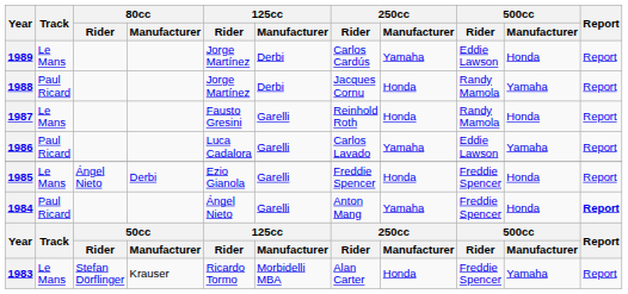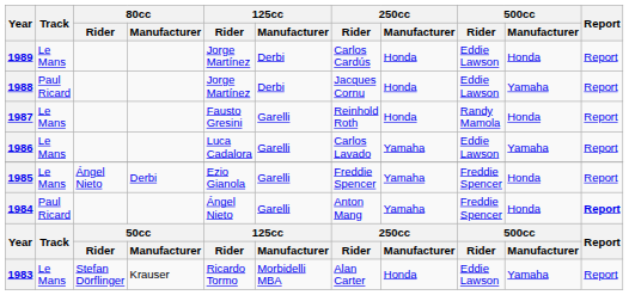 <table class="wikitable" style="font-size: 95%;">
 <tr>
 <th rowspan=2>Year</th>
 <th rowspan=2>Track</th>
 <th colspan=2>80cc</th>
 <th colspan=2>125cc</th>
 <th colspan=2>250cc</th>
 <th colspan=2>500cc</th>
 <th rowspan=2>Report</th>
 </tr>
 <tr>
 <th>Rider</th>
 <th>Manufacturer</th>
 <th>Rider</th>
 <th>Manufacturer</th>
 <th>Rider</th>
 <th>Manufacturer</th>
 <th>Rider</th>
 <th>Manufacturer</th>
 </tr>
 <tr>
 <th><a href='#'>1989</a></th>
 <td><a href='#'>Le Mans</a></td>
 <td></td>
 <td></td>
 <td> <a href='#'>Jorge Martínez</a></td>
 <td><a href='#'>Derbi</a></td>
 <td> <a href='#'>Carlos Cardús</a></td>
-<td><a href='#'>Yamaha</a></td>
+<td><a href='#'>Honda</a></td>
 <td> <a href='#'>Eddie Lawson</a></td>
 <td><a href='#'>Honda</a></td>
 <td><a href='#'>Report</a></td>
 </tr>
 <tr>
 <th><a href='#'>1988</a></th>
 <td><a href='#'>Paul Ricard</a></td>
 <td></td>
 <td></td>
 <td> <a href='#'>Jorge Martínez</a></td>
 <td><a href='#'>Derbi</a></td>
 <td> <a href='#'>Jacques Cornu</a></td>
 <td><a href='#'>Honda</a></td>
-<td> <a href='#'>Randy Mamola</a></td>
+<td> <a href='#'>Eddie Lawson</a></td>
 <td><a href='#'>Yamaha</a></td>
 <td><a href='#'>Report</a></td>
 </tr>
 <tr>
 <th><a href='#'>1987</a></th>
 <td><a href='#'>Le Mans</a></td>
 <td></td>
 <td></td>
 <td> <a href='#'>Fausto Gresini</a></td>
 <td><a href='#'>Garelli</a></td>
 <td> <a href='#'>Reinhold Roth</a></td>
 <td><a href='#'>Honda</a></td>
 <td> <a href='#'>Randy Mamola</a></td>
 <td><a href='#'>Honda</a></td>
 <td><a href='#'>Report</a></td>
 </tr>
 <tr>
 <th><a href='#'>1986</a></th>
-<td><a href='#'>Paul Ricard</a></td>
+<td><a href='#'>Le Mans</a></td>
 <td></td>
 <td></td>
 <td> <a href='#'>Luca Cadalora</a></td>
 <td><a href='#'>Garelli</a></td>
 <td> <a href='#'>Carlos Lavado</a></td>
 <td><a href='#'>Yamaha</a></td>
 <td> <a href='#'>Eddie Lawson</a></td>
 <td><a href='#'>Yamaha</a></td>
 <td><a href='#'>Report</a></td>
 </tr>
 <tr>
 </tr>
 <tr>
 <th><a href='#'>1985</a></th>
 <td><a href='#'>Le Mans</a></td>
 <td> <a href='#'>Ángel Nieto</a></td>
 <td><a href='#'>Derbi</a></td>
 <td> <a href='#'>Ezio Gianola</a></td>
 <td><a href='#'>Garelli</a></td>
 <td> <a href='#'>Freddie Spencer</a></td>
-<td><a href='#'>Honda</a></td>
+<td><a href='#'>Yamaha</a></td>
 <td> <a href='#'>Freddie Spencer</a></td>
 <td><a href='#'>Honda</a></td>
 <td><a href='#'>Report</a></td>
 </tr>
 <tr>
 <th><a href='#'>1984</a></th>
 <td><a href='#'>Paul Ricard</a></td>
 <td></td>
 <td></td>
 <td> <a href='#'>Ángel Nieto</a></td>
 <td><a href='#'>Garelli</a></td>
 <td> <a href='#'>Anton Mang</a></td>
 <td><a href='#'>Yamaha</a></td>
 <td> <a href='#'>Freddie Spencer</a></td>
 <td><a href='#'>Honda</a></td>
 <td><strong><a href='#'>Report</a></strong></td>
 </tr>
 <tr>
 <th rowspan=2>Year</th>
 <th rowspan=2>Track</th>
 <th colspan=2>50cc</th>
 <th colspan=2>125cc</th>
 <th colspan=2>250cc</th>
 <th colspan=2>500cc</th>
 <th rowspan=2>Report</th>
 </tr>
 <tr>
 <th>Rider</th>
 <th>Manufacturer</th>
 <th>Rider</th>
 <th>Manufacturer</th>
 <th>Rider</th>
 <th>Manufacturer</th>
 <th>Rider</th>
 <th>Manufacturer</th>
 </tr>
 <tr>
 <th><a href='#'>1983</a></th>
 <td><a href='#'>Le Mans</a></td>
 <td> <a href='#'>Stefan Dörflinger</a></td>
 <td>Krauser</td>
 <td> <a href='#'>Ricardo Tormo</a></td>
 <td><a href='#'>Morbidelli MBA</a></td>
 <td> <a href='#'>Alan Carter</a></td>
 <td><a href='#'>Honda</a></td>
-<td> <a href='#'>Freddie Spencer</a></td>
+<td> <a href='#'>Eddie Lawson</a></td>
 <td><a href='#'>Yamaha</a></td>
 <td><a href='#'>Report</a></td>
 </tr>
 </table>
